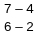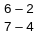 <table style="text-align:center">
 <tr>
 <th width=200></th>
 <th width=100></th>
 <th width=200></th>
 </tr>
 <tr>
 <td align=right><strong></strong></td>
-<td>7 – 4</td>
+<td>6 – 2</td>
 <td align=left></td>
 </tr>
 <tr>
 <td align=right><strong></strong></td>
-<td>6 – 2</td>
+<td>7 – 4</td>
 <td align=left></td>
 </tr>
 </table>
